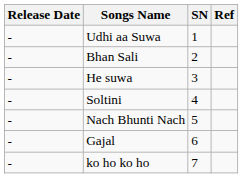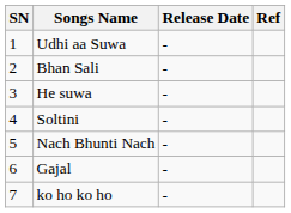 <table class="wikitable">
 <tr>
+<th>SN</th>
+<th>Songs Name</th>
 <th>Release Date</th>
-<th>Songs Name</th>
-<th>SN</th>
 <th>Ref</th>
 </tr>
 <tr>
+<td>1</td>
+<td>Udhi aa Suwa</td>
 <td>-</td>
-<td>Udhi aa Suwa</td>
-<td>1</td>
 <td></td>
 </tr>
 <tr>
+<td>2</td>
+<td>Bhan Sali</td>
 <td>-</td>
-<td>Bhan Sali</td>
-<td>2</td>
 <td></td>
 </tr>
 <tr>
+<td>3</td>
+<td>He suwa</td>
 <td>-</td>
-<td>He suwa</td>
-<td>3</td>
 <td></td>
 </tr>
 <tr>
+<td>4</td>
+<td>Soltini</td>
 <td>-</td>
-<td>Soltini</td>
-<td>4</td>
 <td></td>
 </tr>
 <tr>
+<td>5</td>
+<td>Nach Bhunti Nach</td>
 <td>-</td>
-<td>Nach Bhunti Nach</td>
-<td>5</td>
 <td></td>
 </tr>
 <tr>
+<td>6</td>
+<td>Gajal</td>
 <td>-</td>
-<td>Gajal</td>
-<td>6</td>
 <td></td>
 </tr>
 <tr>
+<td>7</td>
+<td>ko ho ko ho</td>
 <td>-</td>
-<td>ko ho ko ho</td>
-<td>7</td>
 <td></td>
 </tr>
 </table>
